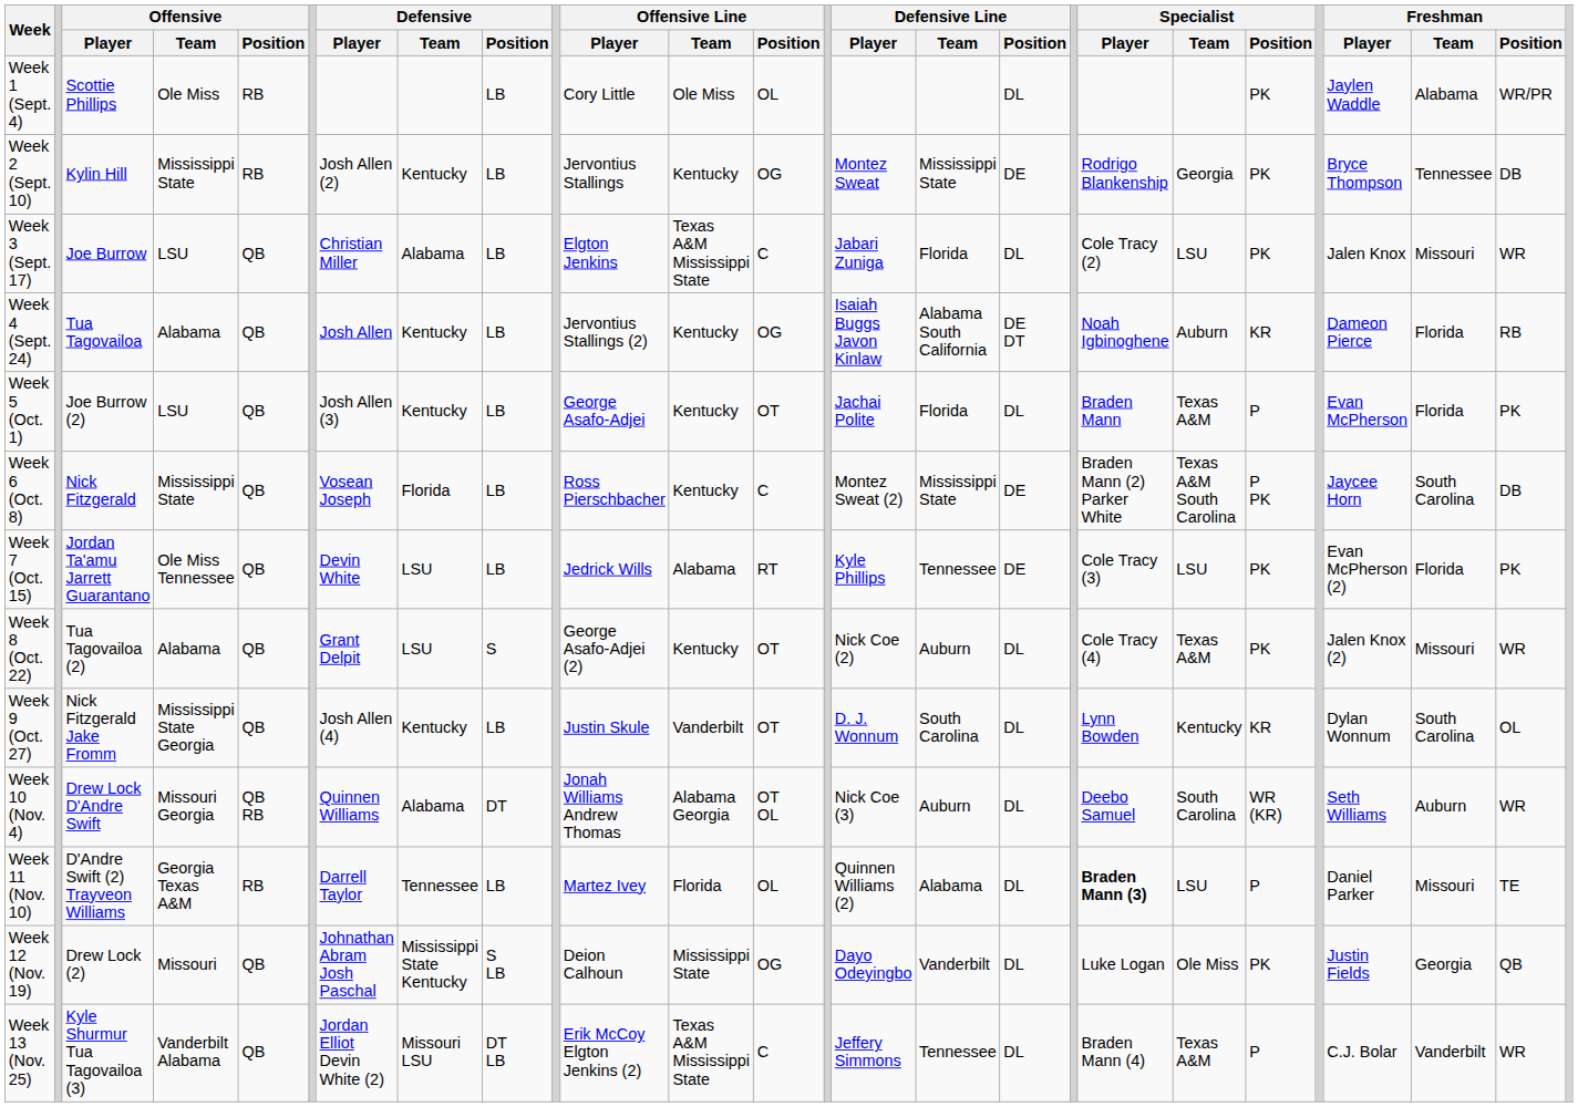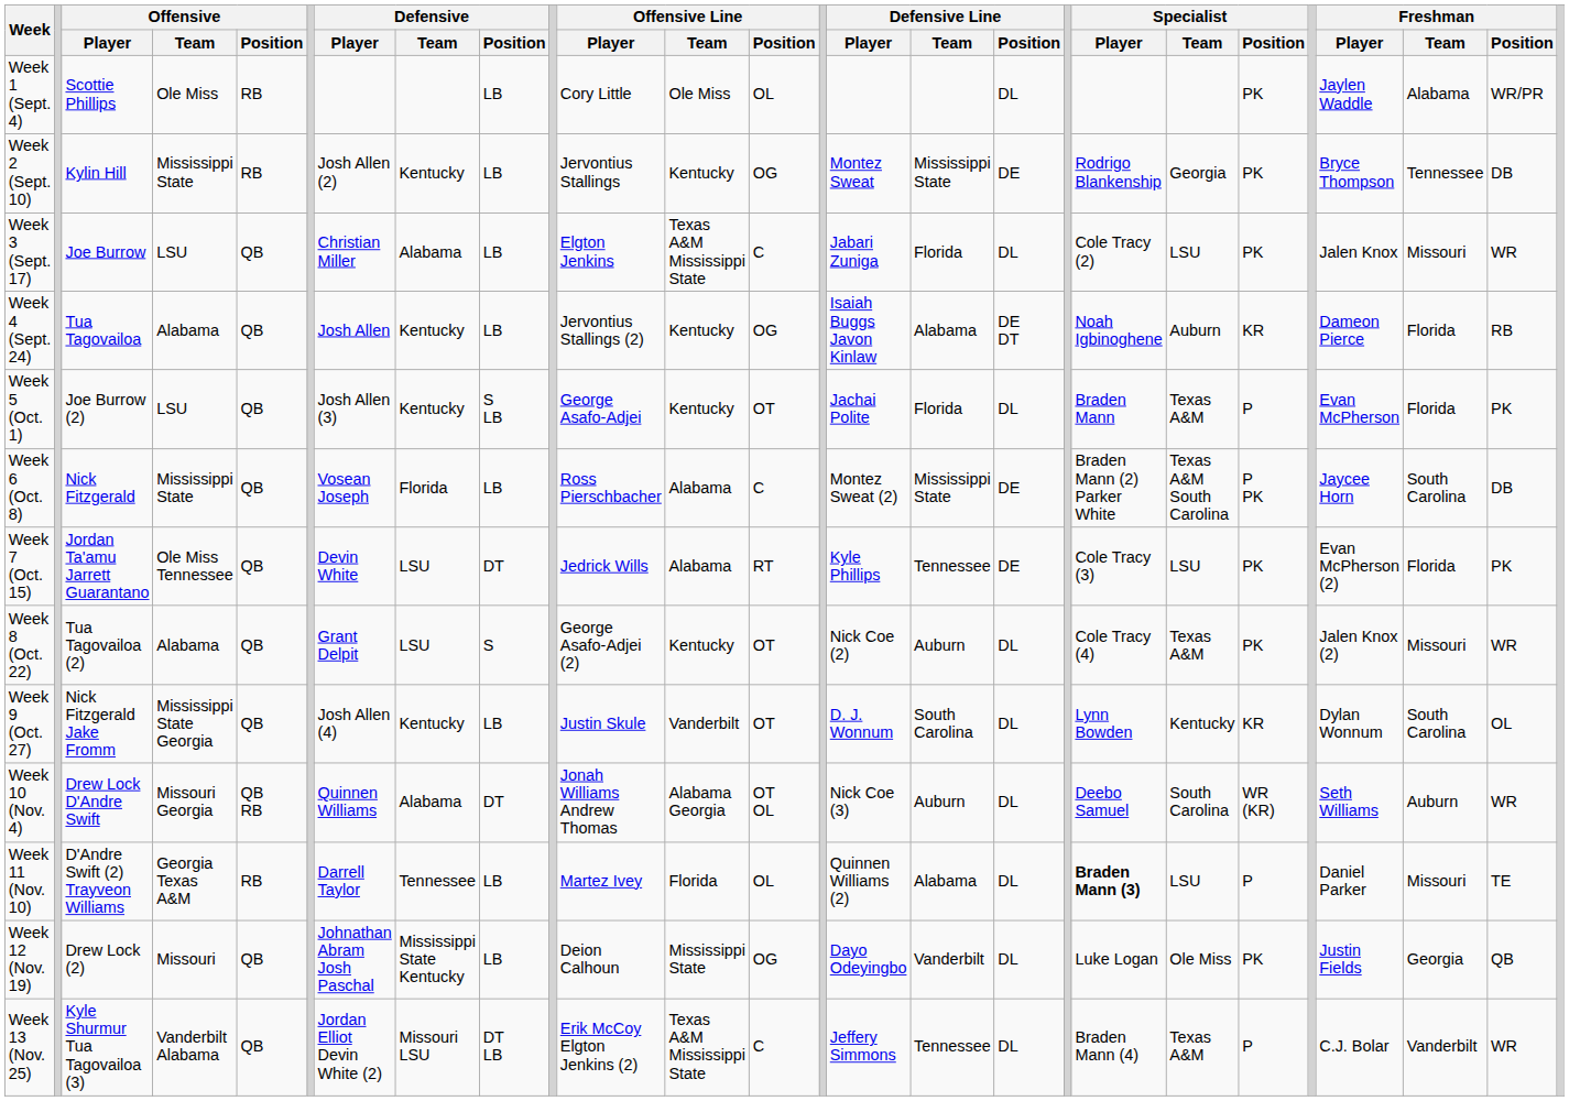 <table class="wikitable" border="1">
 <tr>
 <th rowspan="2">Week</th>
 <th rowSpan="15" style="background-color:lightgrey;"></th>
 <th colspan="3">Offensive</th>
 <th rowSpan="15" style="background-color:lightgrey;"></th>
 <th colspan="3">Defensive</th>
 <th rowSpan="15" style="background-color:lightgrey;"></th>
 <th colspan="3">Offensive Line</th>
 <th rowSpan="15" style="background-color:lightgrey;"></th>
 <th colspan="3">Defensive Line</th>
 <th rowSpan="15" style="background-color:lightgrey;"></th>
 <th colspan="3">Specialist</th>
 <th rowSpan="15" style="background-color:lightgrey;"></th>
 <th colspan="3">Freshman</th>
 <th rowSpan="15" style="background-color:lightgrey;"></th>
 </tr>
 <tr>
 <th>Player</th>
 <th>Team</th>
 <th>Position</th>
 <th>Player</th>
 <th>Team</th>
 <th>Position</th>
 <th>Player</th>
 <th>Team</th>
 <th>Position</th>
 <th>Player</th>
 <th>Team</th>
 <th>Position</th>
 <th>Player</th>
 <th>Team</th>
 <th>Position</th>
 <th>Player</th>
 <th>Team</th>
 <th>Position</th>
 </tr>
 <tr>
 <td>Week 1 (Sept. 4)</td>
 <td><a href='#'>Scottie Phillips</a></td>
 <td>Ole Miss</td>
 <td>RB</td>
 <td></td>
 <td></td>
 <td>LB</td>
 <td>Cory Little</td>
 <td>Ole Miss</td>
 <td>OL</td>
 <td></td>
 <td></td>
 <td>DL</td>
 <td></td>
 <td></td>
 <td>PK</td>
 <td><a href='#'>Jaylen Waddle</a></td>
 <td>Alabama</td>
 <td>WR/PR</td>
 </tr>
 <tr>
 <td>Week 2 (Sept. 10)</td>
 <td><a href='#'>Kylin Hill</a></td>
 <td>Mississippi State</td>
 <td>RB</td>
 <td>Josh Allen (2)</td>
 <td>Kentucky</td>
 <td>LB</td>
 <td>Jervontius Stallings</td>
 <td>Kentucky</td>
 <td>OG</td>
 <td><a href='#'>Montez Sweat</a></td>
 <td>Mississippi State</td>
 <td>DE</td>
 <td><a href='#'>Rodrigo Blankenship</a></td>
 <td>Georgia</td>
 <td>PK</td>
 <td><a href='#'>Bryce Thompson</a></td>
 <td>Tennessee</td>
 <td>DB</td>
 </tr>
 <tr>
 <td>Week 3 (Sept. 17)</td>
 <td><a href='#'>Joe Burrow</a></td>
 <td>LSU</td>
 <td>QB</td>
 <td><a href='#'>Christian Miller</a></td>
 <td>Alabama</td>
 <td>LB</td>
 <td><a href='#'>Elgton Jenkins</a></td>
 <td>Texas A&M <br> Mississippi State</td>
 <td>C</td>
 <td><a href='#'>Jabari Zuniga</a></td>
 <td>Florida</td>
 <td>DL</td>
 <td>Cole Tracy (2)</td>
 <td>LSU</td>
 <td>PK</td>
 <td>Jalen Knox</td>
 <td>Missouri</td>
 <td>WR</td>
 </tr>
 <tr>
 <td>Week 4 (Sept. 24)</td>
 <td><a href='#'>Tua Tagovailoa</a></td>
 <td>Alabama</td>
 <td>QB</td>
 <td><a href='#'>Josh Allen</a></td>
 <td>Kentucky</td>
 <td>LB</td>
 <td>Jervontius Stallings (2)</td>
 <td>Kentucky</td>
 <td>OG</td>
 <td><a href='#'>Isaiah Buggs</a> <br> <a href='#'>Javon Kinlaw</a></td>
-<td>Alabama <br> South California</td>
+<td>Alabama</td>
 <td>DE <br> DT</td>
 <td><a href='#'>Noah Igbinoghene</a></td>
 <td>Auburn</td>
 <td>KR</td>
 <td><a href='#'>Dameon Pierce</a></td>
 <td>Florida</td>
 <td>RB</td>
 </tr>
 <tr>
 <td>Week 5 (Oct. 1)</td>
 <td>Joe Burrow (2)</td>
 <td>LSU</td>
 <td>QB</td>
 <td>Josh Allen (3)</td>
 <td>Kentucky</td>
-<td>LB</td>
+<td>S <br> LB</td>
 <td><a href='#'>George Asafo-Adjei</a></td>
 <td>Kentucky</td>
 <td>OT</td>
 <td><a href='#'>Jachai Polite</a></td>
 <td>Florida</td>
 <td>DL</td>
 <td><a href='#'>Braden Mann</a></td>
 <td>Texas A&M</td>
 <td>P</td>
 <td><a href='#'>Evan McPherson</a></td>
 <td>Florida</td>
 <td>PK</td>
 </tr>
 <tr>
 <td>Week 6 (Oct. 8)</td>
 <td><a href='#'>Nick Fitzgerald</a></td>
 <td>Mississippi State</td>
 <td>QB</td>
 <td><a href='#'>Vosean Joseph</a></td>
 <td>Florida</td>
 <td>LB</td>
 <td><a href='#'>Ross Pierschbacher</a></td>
-<td>Kentucky</td>
+<td>Alabama</td>
 <td>C</td>
 <td>Montez Sweat (2)</td>
 <td>Mississippi State</td>
 <td>DE</td>
 <td>Braden Mann (2) <br> Parker White</td>
 <td>Texas A&M <br> South Carolina</td>
 <td>P <br> PK</td>
 <td><a href='#'>Jaycee Horn</a></td>
 <td>South Carolina</td>
 <td>DB</td>
 </tr>
 <tr>
 <td>Week 7 (Oct. 15)</td>
 <td><a href='#'>Jordan Ta'amu</a> <br> <a href='#'>Jarrett Guarantano</a></td>
 <td>Ole Miss <br> Tennessee</td>
 <td>QB</td>
 <td><a href='#'>Devin White</a></td>
 <td>LSU</td>
-<td>LB</td>
+<td>DT</td>
 <td><a href='#'>Jedrick Wills</a></td>
 <td>Alabama</td>
 <td>RT</td>
 <td><a href='#'>Kyle Phillips</a></td>
 <td>Tennessee</td>
 <td>DE</td>
 <td>Cole Tracy (3)</td>
 <td>LSU</td>
 <td>PK</td>
 <td>Evan McPherson (2)</td>
 <td>Florida</td>
 <td>PK</td>
 </tr>
 <tr>
 <td>Week 8 (Oct. 22)</td>
 <td>Tua Tagovailoa (2)</td>
 <td>Alabama</td>
 <td>QB</td>
 <td><a href='#'>Grant Delpit</a></td>
 <td>LSU</td>
 <td>S</td>
 <td>George Asafo-Adjei (2)</td>
 <td>Kentucky</td>
 <td>OT</td>
 <td>Nick Coe (2)</td>
 <td>Auburn</td>
 <td>DL</td>
 <td>Cole Tracy (4)</td>
 <td>Texas A&M</td>
 <td>PK</td>
 <td>Jalen Knox (2)</td>
 <td>Missouri</td>
 <td>WR</td>
 </tr>
 <tr>
 <td>Week 9 (Oct. 27)</td>
 <td>Nick Fitzgerald <br> <a href='#'>Jake Fromm</a></td>
 <td>Mississippi State <br> Georgia</td>
 <td>QB</td>
 <td>Josh Allen (4)</td>
 <td>Kentucky</td>
 <td>LB</td>
 <td><a href='#'>Justin Skule</a></td>
 <td>Vanderbilt</td>
 <td>OT</td>
 <td><a href='#'>D. J. Wonnum</a></td>
 <td>South Carolina</td>
 <td>DL</td>
 <td><a href='#'>Lynn Bowden</a></td>
 <td>Kentucky</td>
 <td>KR</td>
 <td>Dylan Wonnum</td>
 <td>South Carolina</td>
 <td>OL</td>
 </tr>
 <tr>
 <td>Week 10 (Nov. 4)</td>
 <td><a href='#'>Drew Lock</a> <br> <a href='#'>D'Andre Swift</a></td>
 <td>Missouri <br> Georgia</td>
 <td>QB <br> RB</td>
 <td><a href='#'>Quinnen Williams</a></td>
 <td>Alabama</td>
 <td>DT</td>
 <td><a href='#'>Jonah Williams</a> <br> Andrew Thomas</td>
 <td>Alabama <br> Georgia</td>
 <td>OT <br> OL</td>
 <td>Nick Coe (3)</td>
 <td>Auburn</td>
 <td>DL</td>
 <td><a href='#'>Deebo Samuel</a></td>
 <td>South Carolina</td>
 <td>WR (KR)</td>
 <td><a href='#'>Seth Williams</a></td>
 <td>Auburn</td>
 <td>WR</td>
 </tr>
 <tr>
 <td>Week 11 (Nov. 10)</td>
 <td>D'Andre Swift (2) <br> <a href='#'>Trayveon Williams</a></td>
 <td>Georgia <br> Texas A&M</td>
 <td>RB</td>
 <td><a href='#'>Darrell Taylor</a></td>
 <td>Tennessee</td>
 <td>LB</td>
 <td><a href='#'>Martez Ivey</a></td>
 <td>Florida</td>
 <td>OL</td>
 <td>Quinnen Williams (2)</td>
 <td>Alabama</td>
 <td>DL</td>
 <td><strong>Braden Mann (3)</strong></td>
 <td>LSU</td>
 <td>P</td>
 <td>Daniel Parker</td>
 <td>Missouri</td>
 <td>TE</td>
 </tr>
 <tr>
 <td>Week 12 (Nov. 19)</td>
 <td>Drew Lock (2)</td>
 <td>Missouri</td>
 <td>QB</td>
 <td><a href='#'>Johnathan Abram</a> <br> <a href='#'>Josh Paschal</a></td>
 <td>Mississippi State <br> Kentucky</td>
-<td>S <br> LB</td>
+<td>LB</td>
 <td>Deion Calhoun</td>
 <td>Mississippi State</td>
 <td>OG</td>
 <td><a href='#'>Dayo Odeyingbo</a></td>
 <td>Vanderbilt</td>
 <td>DL</td>
 <td>Luke Logan</td>
 <td>Ole Miss</td>
 <td>PK</td>
 <td><a href='#'>Justin Fields</a></td>
 <td>Georgia</td>
 <td>QB</td>
 </tr>
 <tr>
 <td>Week 13 (Nov. 25)</td>
 <td><a href='#'>Kyle Shurmur</a> <br> Tua Tagovailoa (3)</td>
 <td>Vanderbilt <br> Alabama</td>
 <td>QB</td>
 <td><a href='#'>Jordan Elliot</a> <br> Devin White (2)</td>
 <td>Missouri <br> LSU</td>
 <td>DT <br> LB</td>
 <td><a href='#'>Erik McCoy</a> <br> Elgton Jenkins (2)</td>
 <td>Texas A&M <br> Mississippi State</td>
 <td>C</td>
 <td><a href='#'>Jeffery Simmons</a></td>
 <td>Tennessee</td>
 <td>DL</td>
 <td>Braden Mann (4)</td>
 <td>Texas A&M</td>
 <td>P</td>
 <td>C.J. Bolar</td>
 <td>Vanderbilt</td>
 <td>WR</td>
 </tr>
 </table>
